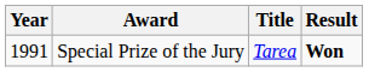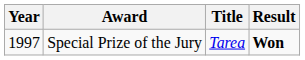 <table class="wikitable">
 <tr>
 <th>Year</th>
 <th>Award</th>
 <th>Title</th>
 <th>Result</th>
 </tr>
 <tr>
-<td>1991</td>
+<td>1997</td>
 <td>Special Prize of the Jury</td>
 <td><em><a href='#'>Tarea</a></em></td>
 <td><strong>Won</strong></td>
 </tr>
 </table>
